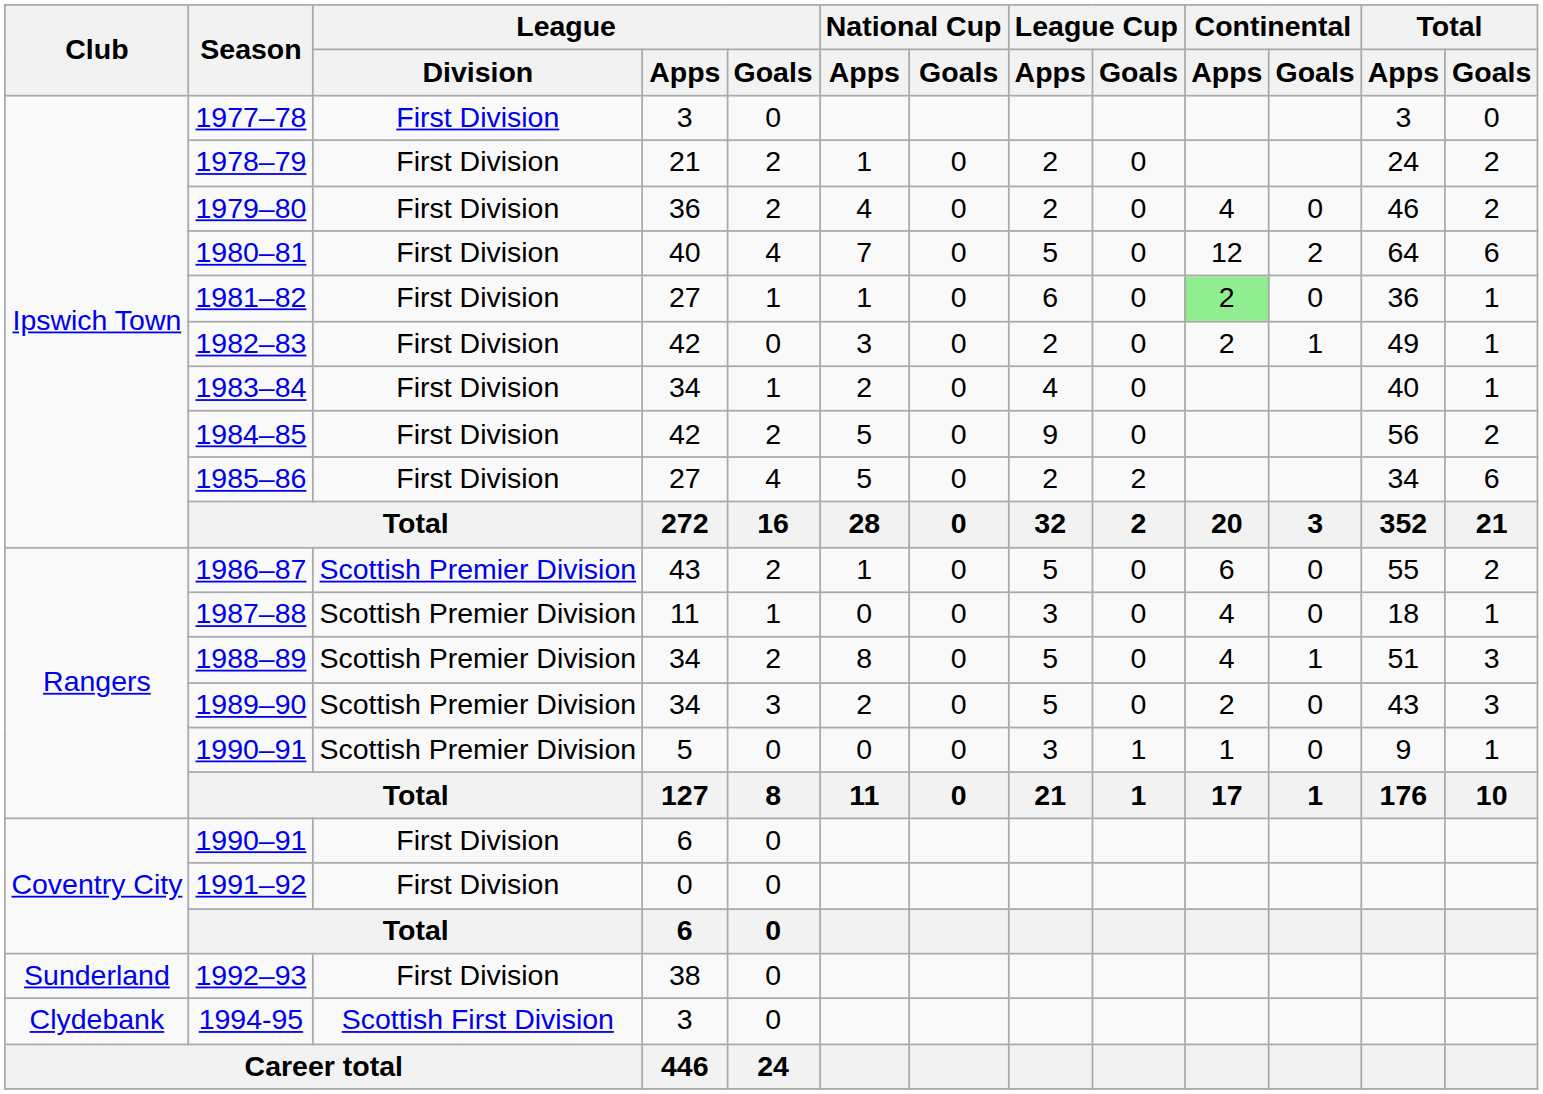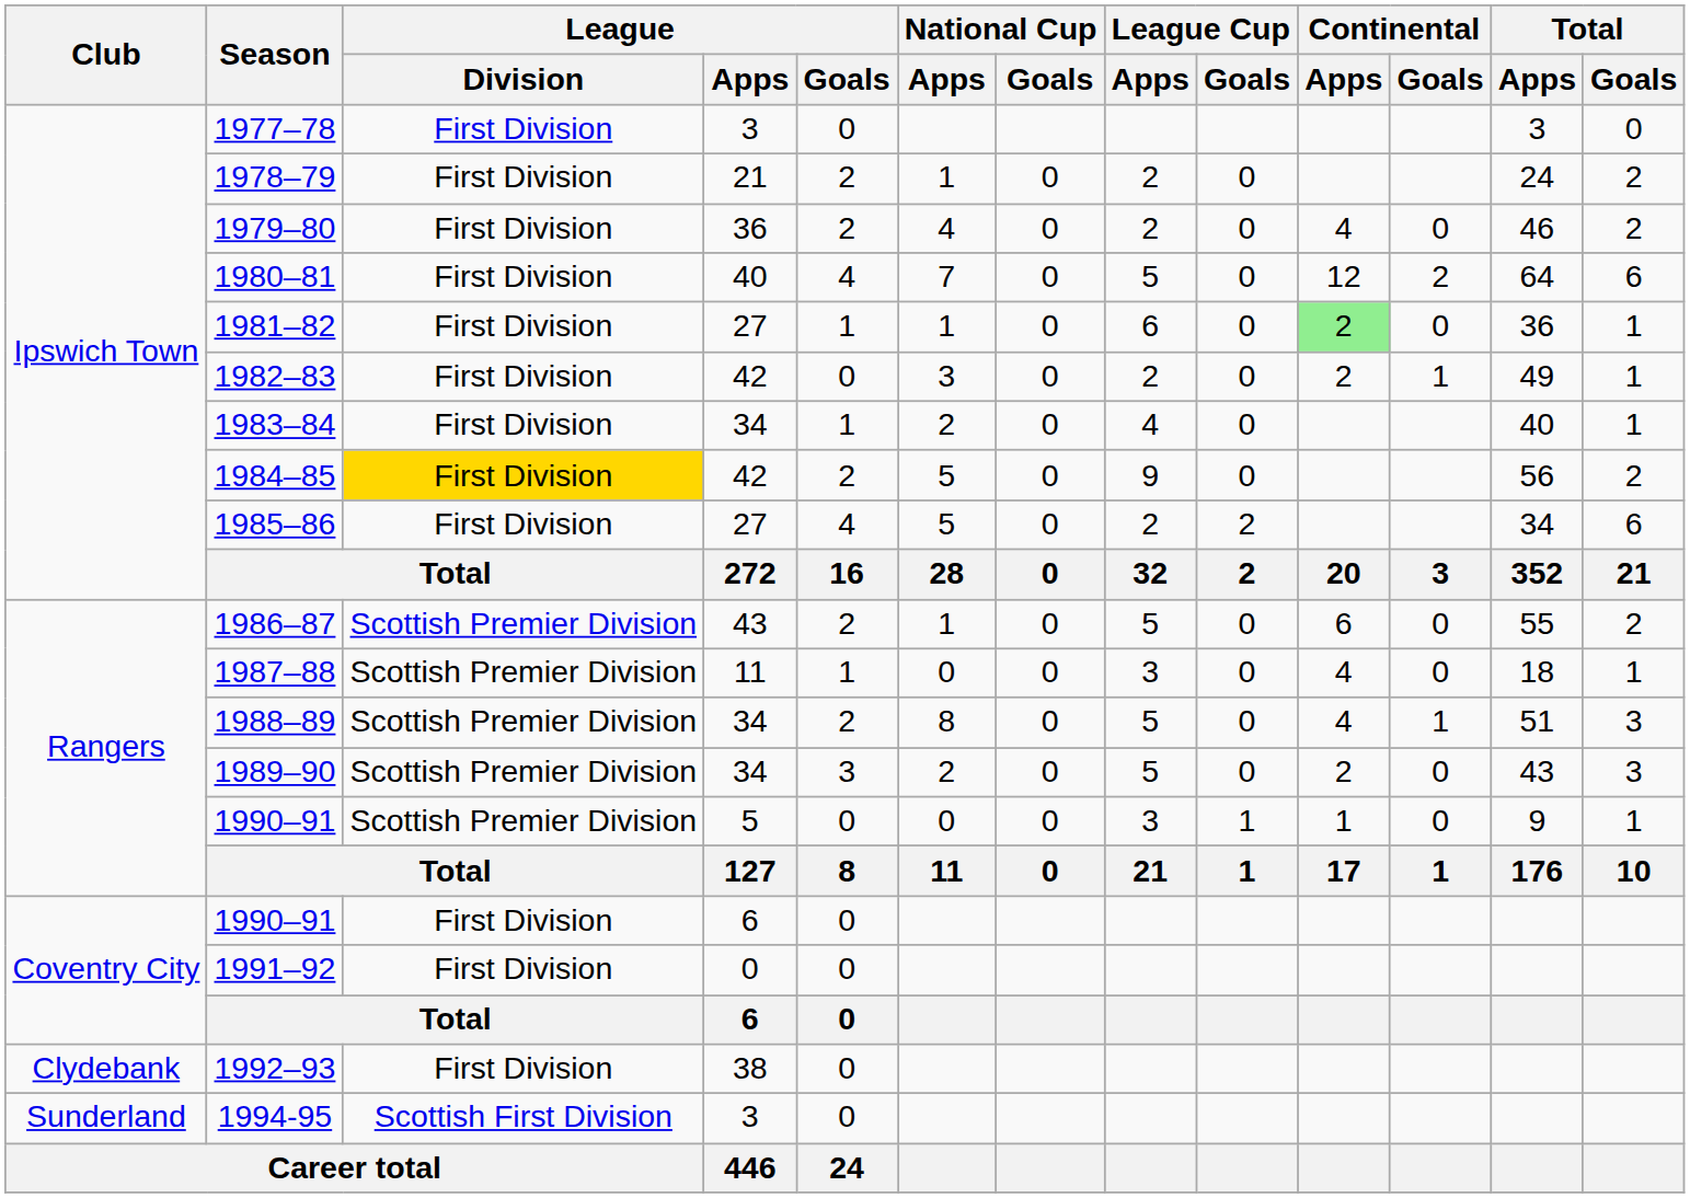 <table class="wikitable" style="text-align:center">
 <tr>
 <th rowspan="2">Club</th>
 <th rowspan="2">Season</th>
 <th colspan="3">League</th>
 <th colspan="2">National Cup</th>
 <th colspan="2">League Cup</th>
 <th colspan="2">Continental</th>
 <th colspan="2">Total</th>
 </tr>
 <tr>
 <th>Division</th>
 <th>Apps</th>
 <th>Goals</th>
 <th>Apps</th>
 <th>Goals</th>
 <th>Apps</th>
 <th>Goals</th>
 <th>Apps</th>
 <th>Goals</th>
 <th>Apps</th>
 <th>Goals</th>
 </tr>
 <tr>
 <td rowspan="10"><a href='#'>Ipswich Town</a></td>
 <td><a href='#'>1977–78</a></td>
 <td><a href='#'>First Division</a></td>
 <td>3</td>
 <td>0</td>
 <td></td>
 <td></td>
 <td></td>
 <td></td>
 <td></td>
 <td></td>
 <td>3</td>
 <td>0</td>
 </tr>
 <tr>
 <td><a href='#'>1978–79</a></td>
 <td>First Division</td>
 <td>21</td>
 <td>2</td>
 <td>1</td>
 <td>0</td>
 <td>2</td>
 <td>0</td>
 <td></td>
 <td></td>
 <td>24</td>
 <td>2</td>
 </tr>
 <tr>
 <td><a href='#'>1979–80</a></td>
 <td>First Division</td>
 <td>36</td>
 <td>2</td>
 <td>4</td>
 <td>0</td>
 <td>2</td>
 <td>0</td>
 <td>4</td>
 <td>0</td>
 <td>46</td>
 <td>2</td>
 </tr>
 <tr>
 <td><a href='#'>1980–81</a></td>
 <td>First Division</td>
 <td>40</td>
 <td>4</td>
 <td>7</td>
 <td>0</td>
 <td>5</td>
 <td>0</td>
 <td>12</td>
 <td>2</td>
 <td>64</td>
 <td>6</td>
 </tr>
 <tr>
 <td><a href='#'>1981–82</a></td>
 <td>First Division</td>
 <td>27</td>
 <td>1</td>
 <td>1</td>
 <td>0</td>
 <td>6</td>
 <td>0</td>
 <td style="background: lightgreen;">2</td>
 <td>0</td>
 <td>36</td>
 <td>1</td>
 </tr>
 <tr>
 <td><a href='#'>1982–83</a></td>
 <td>First Division</td>
 <td>42</td>
 <td>0</td>
 <td>3</td>
 <td>0</td>
 <td>2</td>
 <td>0</td>
 <td>2</td>
 <td>1</td>
 <td>49</td>
 <td>1</td>
 </tr>
 <tr>
 <td><a href='#'>1983–84</a></td>
 <td>First Division</td>
 <td>34</td>
 <td>1</td>
 <td>2</td>
 <td>0</td>
 <td>4</td>
 <td>0</td>
 <td></td>
 <td></td>
 <td>40</td>
 <td>1</td>
 </tr>
 <tr>
 <td><a href='#'>1984–85</a></td>
-<td>First Division</td>
+<td style="background: gold;">First Division</td>
 <td>42</td>
 <td>2</td>
 <td>5</td>
 <td>0</td>
 <td>9</td>
 <td>0</td>
 <td></td>
 <td></td>
 <td>56</td>
 <td>2</td>
 </tr>
 <tr>
 <td><a href='#'>1985–86</a></td>
 <td>First Division</td>
 <td>27</td>
 <td>4</td>
 <td>5</td>
 <td>0</td>
 <td>2</td>
 <td>2</td>
 <td></td>
 <td></td>
 <td>34</td>
 <td>6</td>
 </tr>
 <tr>
 <th colspan="2">Total</th>
 <th>272</th>
 <th>16</th>
 <th>28</th>
 <th>0</th>
 <th>32</th>
 <th>2</th>
 <th>20</th>
 <th>3</th>
 <th>352</th>
 <th>21</th>
 </tr>
 <tr>
 <td rowspan="6"><a href='#'>Rangers</a></td>
 <td><a href='#'>1986–87</a></td>
 <td><a href='#'>Scottish Premier Division</a></td>
 <td>43</td>
 <td>2</td>
 <td>1</td>
 <td>0</td>
 <td>5</td>
 <td>0</td>
 <td>6</td>
 <td>0</td>
 <td>55</td>
 <td>2</td>
 </tr>
 <tr>
 <td><a href='#'>1987–88</a></td>
 <td>Scottish Premier Division</td>
 <td>11</td>
 <td>1</td>
 <td>0</td>
 <td>0</td>
 <td>3</td>
 <td>0</td>
 <td>4</td>
 <td>0</td>
 <td>18</td>
 <td>1</td>
 </tr>
 <tr>
 <td><a href='#'>1988–89</a></td>
 <td>Scottish Premier Division</td>
 <td>34</td>
 <td>2</td>
 <td>8</td>
 <td>0</td>
 <td>5</td>
 <td>0</td>
 <td>4</td>
 <td>1</td>
 <td>51</td>
 <td>3</td>
 </tr>
 <tr>
 <td><a href='#'>1989–90</a></td>
 <td>Scottish Premier Division</td>
 <td>34</td>
 <td>3</td>
 <td>2</td>
 <td>0</td>
 <td>5</td>
 <td>0</td>
 <td>2</td>
 <td>0</td>
 <td>43</td>
 <td>3</td>
 </tr>
 <tr>
 <td><a href='#'>1990–91</a></td>
 <td>Scottish Premier Division</td>
 <td>5</td>
 <td>0</td>
 <td>0</td>
 <td>0</td>
 <td>3</td>
 <td>1</td>
 <td>1</td>
 <td>0</td>
 <td>9</td>
 <td>1</td>
 </tr>
 <tr>
 <th colspan="2">Total</th>
 <th>127</th>
 <th>8</th>
 <th>11</th>
 <th>0</th>
 <th>21</th>
 <th>1</th>
 <th>17</th>
 <th>1</th>
 <th>176</th>
 <th>10</th>
 </tr>
 <tr>
 <td rowspan="3"><a href='#'>Coventry City</a></td>
 <td><a href='#'>1990–91</a></td>
 <td>First Division</td>
 <td>6</td>
 <td>0</td>
 <td></td>
 <td></td>
 <td></td>
 <td></td>
 <td></td>
 <td></td>
 <td></td>
 <td></td>
 </tr>
 <tr>
 <td><a href='#'>1991–92</a></td>
 <td>First Division</td>
 <td>0</td>
 <td>0</td>
 <td></td>
 <td></td>
 <td></td>
 <td></td>
 <td></td>
 <td></td>
 <td></td>
 <td></td>
 </tr>
 <tr>
 <th colspan="2">Total</th>
 <th>6</th>
 <th>0</th>
 <th></th>
 <th></th>
 <th></th>
 <th></th>
 <th></th>
 <th></th>
 <th></th>
 <th></th>
 </tr>
 <tr>
-<td><a href='#'>Sunderland</a></td>
+<td><a href='#'>Clydebank</a></td>
 <td><a href='#'>1992–93</a></td>
 <td>First Division</td>
 <td>38</td>
 <td>0</td>
 <td></td>
 <td></td>
 <td></td>
 <td></td>
 <td></td>
 <td></td>
 <td></td>
 <td></td>
 </tr>
 <tr>
-<td><a href='#'>Clydebank</a></td>
+<td><a href='#'>Sunderland</a></td>
 <td><a href='#'>1994-95</a></td>
 <td><a href='#'>Scottish First Division</a></td>
 <td>3</td>
 <td>0</td>
 <td></td>
 <td></td>
 <td></td>
 <td></td>
 <td></td>
 <td></td>
 <td></td>
 <td></td>
 </tr>
 <tr>
 <th colspan="3">Career total</th>
 <th>446</th>
 <th>24</th>
 <th></th>
 <th></th>
 <th></th>
 <th></th>
 <th></th>
 <th></th>
 <th></th>
 <th></th>
 </tr>
 </table>
